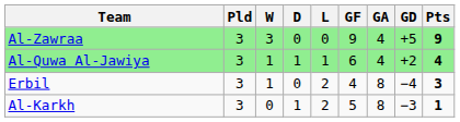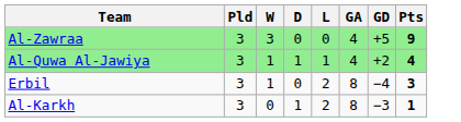 <table class="wikitable" style="text-align: center;">
 <tr>
 <th width="200">Team</th>
 <th width="20">Pld</th>
 <th width="20">W</th>
 <th width="20">D</th>
 <th width="20">L</th>
-<th width="20">GF</th>
 <th width="20">GA</th>
 <th width="20">GD</th>
 <th width="20">Pts</th>
 </tr>
 <tr bgcolor=lightgreen>
 <td style="text-align:left;"><a href='#'>Al-Zawraa</a></td>
 <td>3</td>
 <td>3</td>
 <td>0</td>
 <td>0</td>
-<td>9</td>
 <td>4</td>
 <td>+5</td>
 <td><strong>9</strong></td>
 </tr>
 <tr bgcolor=lightgreen>
 <td style="text-align:left;"><a href='#'>Al-Quwa Al-Jawiya</a></td>
 <td>3</td>
 <td>1</td>
 <td>1</td>
 <td>1</td>
-<td>6</td>
 <td>4</td>
 <td>+2</td>
 <td><strong>4</strong></td>
 </tr>
 <tr>
 <td style="text-align:left;"><a href='#'>Erbil</a></td>
 <td>3</td>
 <td>1</td>
 <td>0</td>
 <td>2</td>
-<td>4</td>
 <td>8</td>
 <td>−4</td>
 <td><strong>3</strong></td>
 </tr>
 <tr>
 <td style="text-align:left;"><a href='#'>Al-Karkh</a></td>
 <td>3</td>
 <td>0</td>
 <td>1</td>
 <td>2</td>
-<td>5</td>
 <td>8</td>
 <td>−3</td>
 <td><strong>1</strong></td>
 </tr>
 </table>
